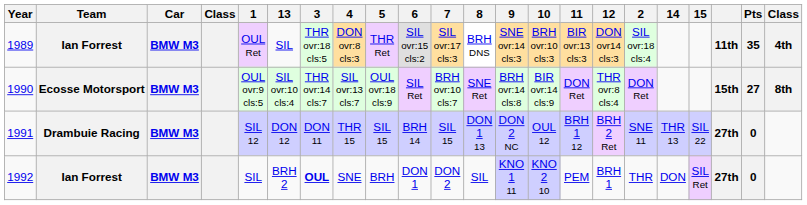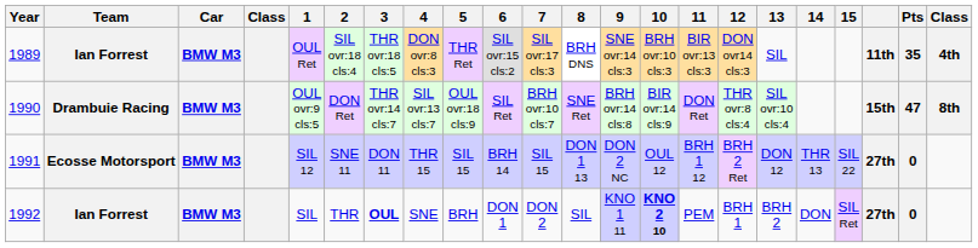 <table class="wikitable" style="text-align:center; font-size:85%">
 <tr>
 <th>Year</th>
 <th>Team</th>
 <th>Car</th>
 <th>Class</th>
 <th>1</th>
-<th>13</th>
+<th>2</th>
 <th>3</th>
 <th>4</th>
 <th>5</th>
 <th>6</th>
 <th>7</th>
 <th>8</th>
 <th>9</th>
 <th>10</th>
 <th>11</th>
 <th>12</th>
-<th>2</th>
+<th>13</th>
 <th>14</th>
 <th>15</th>
 <th></th>
 <th>Pts</th>
 <th>Class</th>
 </tr>
 <tr>
 <td><a href='#'>1989</a></td>
 <th>Ian Forrest</th>
 <th><a href='#'>BMW M3</a></th>
 <th><span></span></th>
 <td style="background:#EFCFFF;"><a href='#'>OUL</a><br><small>Ret</small></td>
-<td><a href='#'>SIL</a></td>
+<td style="background:#DFFFDF;"><a href='#'>SIL</a><br><small>ovr:18<br>cls:4</small></td>
 <td style="background:#DFFFDF;"><a href='#'>THR</a><br><small>ovr:18<br>cls:5</small></td>
 <td style="background:#FFDF9F;"><a href='#'>DON</a><br><small>ovr:8<br>cls:3</small></td>
 <td style="background:#EFCFFF;"><a href='#'>THR</a><br><small>Ret</small></td>
 <td style="background:#DFDFDF;"><a href='#'>SIL</a><br><small>ovr:15<br>cls:2</small></td>
 <td style="background:#FFDF9F;"><a href='#'>SIL</a><br><small>ovr:17<br>cls:3</small></td>
 <td style="background:#FFFFFF;"><a href='#'>BRH</a><br><small>DNS</small></td>
 <td style="background:#FFDF9F;"><a href='#'>SNE</a><br><small>ovr:14<br>cls:3</small></td>
 <td style="background:#FFDF9F;"><a href='#'>BRH</a><br><small>ovr:10<br>cls:3</small></td>
 <td style="background:#FFDF9F;"><a href='#'>BIR</a><br><small>ovr:13<br>cls:3</small></td>
 <td style="background:#FFDF9F;"><a href='#'>DON</a><br><small>ovr14<br>cls:3</small></td>
-<td style="background:#DFFFDF;"><a href='#'>SIL</a><br><small>ovr:18<br>cls:4</small></td>
+<td><a href='#'>SIL</a></td>
 <td></td>
 <td></td>
 <th>11th</th>
 <th>35</th>
 <th>4th</th>
 </tr>
 <tr>
 <td><a href='#'>1990</a></td>
-<th>Ecosse Motorsport</th>
+<th>Drambuie Racing</th>
 <th><a href='#'>BMW M3</a></th>
 <th><span></span></th>
 <td style="background:#DFFFDF;"><a href='#'>OUL</a><br><small>ovr:9<br>cls:5</small></td>
-<td style="background:#DFFFDF;"><a href='#'>SIL</a><br><small>ovr:10<br>cls:4</small></td>
+<td style="background:#EFCFFF;"><a href='#'>DON</a><br><small>Ret</small></td>
 <td style="background:#DFFFDF;"><a href='#'>THR</a><br><small>ovr:14<br>cls:7</small></td>
 <td style="background:#DFFFDF;"><a href='#'>SIL</a><br><small>ovr:13<br>cls:7</small></td>
 <td style="background:#DFFFDF;"><a href='#'>OUL</a><br><small>ovr:18<br>cls:9</small></td>
 <td style="background:#EFCFFF;"><a href='#'>SIL</a><br><small>Ret</small></td>
 <td style="background:#DFFFDF;"><a href='#'>BRH</a><br><small>ovr:10<br>cls:7</small></td>
 <td style="background:#EFCFFF;"><a href='#'>SNE</a><br><small>Ret</small></td>
 <td style="background:#DFFFDF;"><a href='#'>BRH</a><br><small>ovr:14<br>cls:8</small></td>
 <td style="background:#DFFFDF;"><a href='#'>BIR</a><br><small>ovr:14<br>cls:9</small></td>
 <td style="background:#EFCFFF;"><a href='#'>DON</a><br><small>Ret</small></td>
 <td style="background:#DFFFDF;"><a href='#'>THR</a><br><small>ovr:8<br>cls:4</small></td>
-<td style="background:#EFCFFF;"><a href='#'>DON</a><br><small>Ret</small></td>
+<td style="background:#DFFFDF;"><a href='#'>SIL</a><br><small>ovr:10<br>cls:4</small></td>
 <td></td>
 <td></td>
 <th>15th</th>
-<th>27</th>
+<th>47</th>
 <th>8th</th>
 </tr>
 <tr>
 <td><a href='#'>1991</a></td>
-<th>Drambuie Racing</th>
+<th>Ecosse Motorsport</th>
 <th><a href='#'>BMW M3</a></th>
 <th></th>
 <td style="background:#CFCFFF;"><a href='#'>SIL</a><br><small>12</small></td>
-<td style="background:#CFCFFF;"><a href='#'>DON</a><br><small>12</small></td>
+<td style="background:#CFCFFF;"><a href='#'>SNE</a><br><small>11</small></td>
 <td style="background:#CFCFFF;"><a href='#'>DON</a><br><small>11</small></td>
 <td style="background:#CFCFFF;"><a href='#'>THR</a><br><small>15</small></td>
 <td style="background:#CFCFFF;"><a href='#'>SIL</a><br><small>15</small></td>
 <td style="background:#CFCFFF;"><a href='#'>BRH</a><br><small>14</small></td>
 <td style="background:#CFCFFF;"><a href='#'>SIL</a><br><small>15</small></td>
 <td style="background:#CFCFFF;"><a href='#'>DON<br>1</a><br><small>13</small></td>
 <td style="background:#CFCFFF;"><a href='#'>DON<br>2</a><br><small>NC</small></td>
 <td style="background:#CFCFFF;"><a href='#'>OUL</a><br><small>12</small></td>
 <td style="background:#CFCFFF;"><a href='#'>BRH<br>1</a><br><small>12</small></td>
 <td style="background:#EFCFFF;"><a href='#'>BRH<br>2</a><br><small>Ret</small></td>
-<td style="background:#CFCFFF;"><a href='#'>SNE</a><br><small>11</small></td>
+<td style="background:#CFCFFF;"><a href='#'>DON</a><br><small>12</small></td>
 <td style="background:#CFCFFF;"><a href='#'>THR</a><br><small>13</small></td>
 <td style="background:#CFCFFF;"><a href='#'>SIL</a><br><small>22</small></td>
 <th>27th</th>
 <th>0</th>
 <td></td>
 </tr>
 <tr>
 <td><a href='#'>1992</a></td>
 <th>Ian Forrest</th>
 <th><a href='#'>BMW M3</a></th>
 <th></th>
 <td><a href='#'>SIL</a></td>
-<td><a href='#'>BRH<br>2</a></td>
+<td><a href='#'>THR</a></td>
 <td><strong><a href='#'>OUL</a></strong></td>
 <td><a href='#'>SNE</a></td>
 <td><a href='#'>BRH</a></td>
 <td><a href='#'>DON<br>1</a></td>
 <td><a href='#'>DON<br>2</a></td>
 <td><a href='#'>SIL</a></td>
 <td style="background:#CFCFFF;"><a href='#'>KNO<br>1</a><br><small>11</small></td>
-<td style="background:#CFCFFF;"><a href='#'>KNO<br>2</a><br><small>10</small></td>
+<td style="background:#CFCFFF;"><strong><a href='#'>KNO<br>2</a><br><small>10</small></strong></td>
 <td><a href='#'>PEM</a></td>
 <td><a href='#'>BRH<br>1</a></td>
-<td><a href='#'>THR</a></td>
+<td><a href='#'>BRH<br>2</a></td>
 <td><a href='#'>DON</a></td>
 <td style="background:#EFCFFF;"><a href='#'>SIL</a><br><small>Ret</small></td>
 <th>27th</th>
 <th>0</th>
 <td></td>
 </tr>
 </table>
